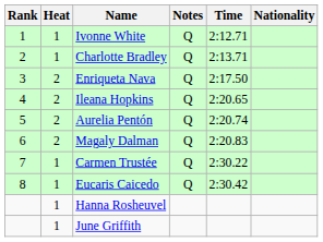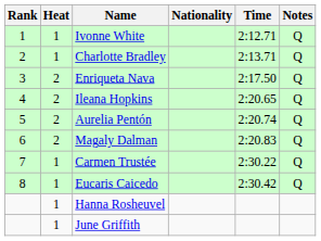 <table class="wikitable sortable" style="text-align:center; font-size:95%">
 <tr>
 <th>Rank</th>
 <th>Heat</th>
 <th>Name</th>
+<th>Nationality</th>
+<th>Time</th>
 <th>Notes</th>
-<th>Time</th>
-<th>Nationality</th>
 </tr>
 <tr bgcolor=ccffcc>
 <td>1</td>
 <td>1</td>
 <td align=left><a href='#'>Ivonne White</a></td>
+<td align=left></td>
+<td>2:12.71</td>
 <td>Q</td>
-<td>2:12.71</td>
-<td align=left></td>
 </tr>
 <tr bgcolor=ccffcc>
 <td>2</td>
 <td>1</td>
 <td align=left><a href='#'>Charlotte Bradley</a></td>
+<td align=left></td>
+<td>2:13.71</td>
 <td>Q</td>
-<td>2:13.71</td>
-<td align=left></td>
 </tr>
 <tr bgcolor=ccffcc>
 <td>3</td>
 <td>2</td>
 <td align=left><a href='#'>Enriqueta Nava</a></td>
+<td align=left></td>
+<td>2:17.50</td>
 <td>Q</td>
-<td>2:17.50</td>
-<td align=left></td>
 </tr>
 <tr bgcolor=ccffcc>
 <td>4</td>
 <td>2</td>
 <td align=left><a href='#'>Ileana Hopkins</a></td>
+<td align=left></td>
+<td>2:20.65</td>
 <td>Q</td>
-<td>2:20.65</td>
-<td align=left></td>
 </tr>
 <tr bgcolor=ccffcc>
 <td>5</td>
 <td>2</td>
 <td align=left><a href='#'>Aurelia Pentón</a></td>
+<td align=left></td>
+<td>2:20.74</td>
 <td>Q</td>
-<td>2:20.74</td>
-<td align=left></td>
 </tr>
 <tr bgcolor=ccffcc>
 <td>6</td>
 <td>2</td>
 <td align=left><a href='#'>Magaly Dalman</a></td>
+<td align=left></td>
+<td>2:20.83</td>
 <td>Q</td>
-<td>2:20.83</td>
-<td align=left></td>
 </tr>
 <tr bgcolor=ccffcc>
 <td>7</td>
 <td>1</td>
 <td align=left><a href='#'>Carmen Trustée</a></td>
+<td align=left></td>
+<td>2:30.22</td>
 <td>Q</td>
-<td>2:30.22</td>
-<td align=left></td>
 </tr>
 <tr bgcolor=ccffcc>
 <td>8</td>
 <td>1</td>
 <td align=left><a href='#'>Eucaris Caicedo</a></td>
+<td align=left></td>
+<td>2:30.42</td>
 <td>Q</td>
-<td>2:30.42</td>
-<td align=left></td>
 </tr>
 <tr>
 <td></td>
 <td>1</td>
 <td align=left><a href='#'>Hanna Rosheuvel</a></td>
+<td align=left></td>
 <td></td>
 <td></td>
-<td align=left></td>
 </tr>
 <tr>
 <td></td>
 <td>1</td>
 <td align=left><a href='#'>June Griffith</a></td>
+<td align=left></td>
 <td></td>
 <td></td>
-<td align=left></td>
 </tr>
 </table>
